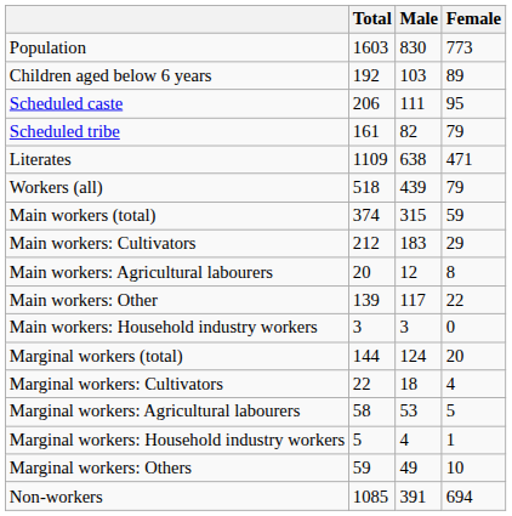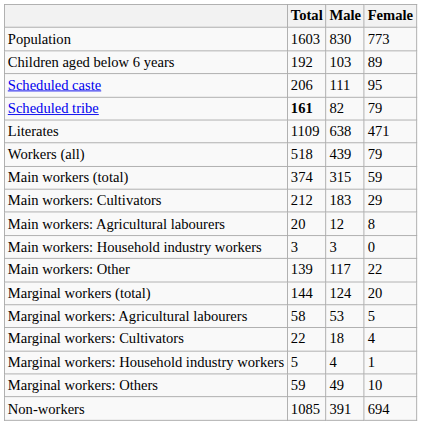 <table class="wikitable sortable">
 <tr>
 <th></th>
 <th>Total</th>
 <th>Male</th>
 <th>Female</th>
 </tr>
 <tr>
 <td>Population</td>
 <td>1603</td>
 <td>830</td>
 <td>773</td>
 </tr>
 <tr>
 <td>Children aged below 6 years</td>
 <td>192</td>
 <td>103</td>
 <td>89</td>
 </tr>
 <tr>
 <td><a href='#'>Scheduled caste</a></td>
 <td>206</td>
 <td>111</td>
 <td>95</td>
 </tr>
 <tr>
 <td><a href='#'>Scheduled tribe</a></td>
-<td>161</td>
+<td><strong>161</strong></td>
 <td>82</td>
 <td>79</td>
 </tr>
 <tr>
 <td>Literates</td>
 <td>1109</td>
 <td>638</td>
 <td>471</td>
 </tr>
 <tr>
 <td>Workers (all)</td>
 <td>518</td>
 <td>439</td>
 <td>79</td>
 </tr>
 <tr>
 <td>Main workers (total)</td>
 <td>374</td>
 <td>315</td>
 <td>59</td>
 </tr>
 <tr>
 <td>Main workers: Cultivators</td>
 <td>212</td>
 <td>183</td>
 <td>29</td>
 </tr>
 <tr>
 <td>Main workers: Agricultural labourers</td>
 <td>20</td>
 <td>12</td>
 <td>8</td>
 </tr>
 <tr>
+<td>Main workers: Household industry workers</td>
+<td>3</td>
+<td>3</td>
+<td>0</td>
+</tr>
+<tr>
 <td>Main workers: Other</td>
 <td>139</td>
 <td>117</td>
 <td>22</td>
-</tr>
-<tr>
-<td>Main workers: Household industry workers</td>
-<td>3</td>
-<td>3</td>
-<td>0</td>
 </tr>
 <tr>
 <td>Marginal workers (total)</td>
 <td>144</td>
 <td>124</td>
 <td>20</td>
 </tr>
 <tr>
+<td>Marginal workers: Agricultural labourers</td>
+<td>58</td>
+<td>53</td>
+<td>5</td>
+</tr>
+<tr>
 <td>Marginal workers: Cultivators</td>
 <td>22</td>
 <td>18</td>
 <td>4</td>
-</tr>
-<tr>
-<td>Marginal workers: Agricultural labourers</td>
-<td>58</td>
-<td>53</td>
-<td>5</td>
 </tr>
 <tr>
 <td>Marginal workers: Household industry workers</td>
 <td>5</td>
 <td>4</td>
 <td>1</td>
 </tr>
 <tr>
 <td>Marginal workers: Others</td>
 <td>59</td>
 <td>49</td>
 <td>10</td>
 </tr>
 <tr>
 <td>Non-workers</td>
 <td>1085</td>
 <td>391</td>
 <td>694</td>
 </tr>
 </table>
